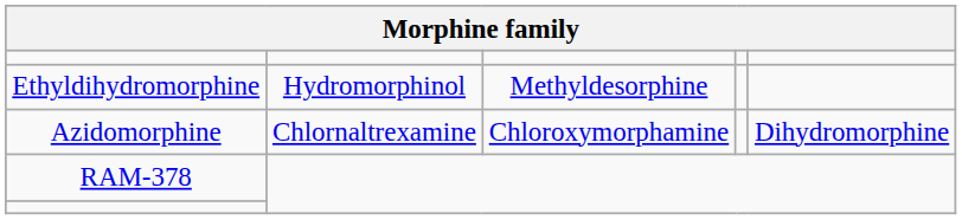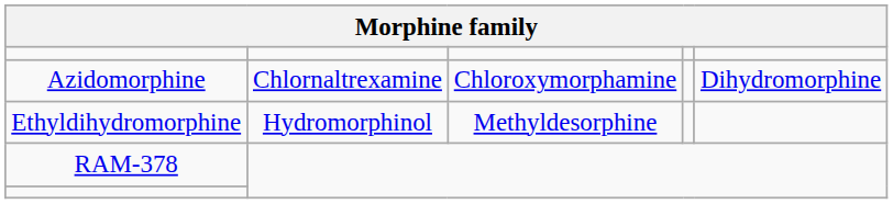 <table class="wikitable" style="font-size:smaller; text-align:center">
 <tr>
 <th colspan="5">Morphine family</th>
 </tr>
 <tr>
 <td></td>
 <td></td>
 <td></td>
 <td></td>
 <td></td>
 </tr>
 <tr>
+<td> <a href='#'>Azidomorphine</a></td>
+<td> <a href='#'>Chlornaltrexamine</a></td>
+<td> <a href='#'>Chloroxymorphamine</a></td>
+<td></td>
+<td> <a href='#'>Dihydromorphine</a></td>
+</tr>
+<tr>
 <td> <a href='#'>Ethyldihydromorphine</a></td>
 <td> <a href='#'>Hydromorphinol</a></td>
 <td> <a href='#'>Methyldesorphine</a></td>
 <td> </td>
 <td></td>
-</tr>
-<tr>
-<td> <a href='#'>Azidomorphine</a></td>
-<td> <a href='#'>Chlornaltrexamine</a></td>
-<td> <a href='#'>Chloroxymorphamine</a></td>
-<td></td>
-<td> <a href='#'>Dihydromorphine</a></td>
 </tr>
 <tr>
 <td> <a href='#'>RAM-378</a></td>
 </tr>
 <tr>
 <td></td>
 </tr>
 </table>
